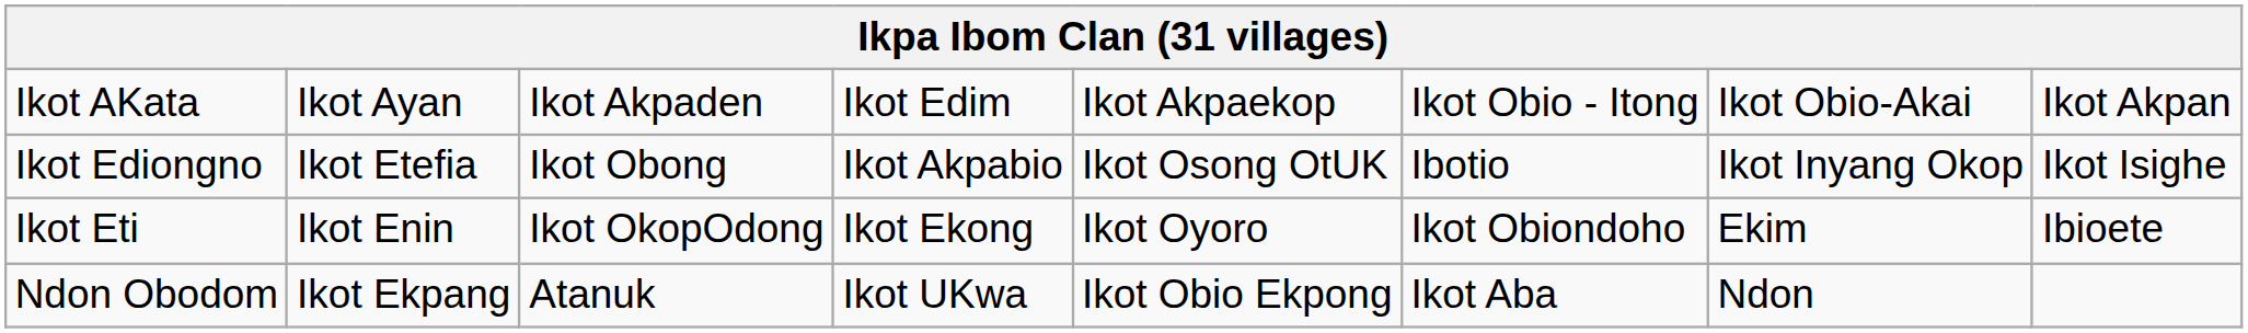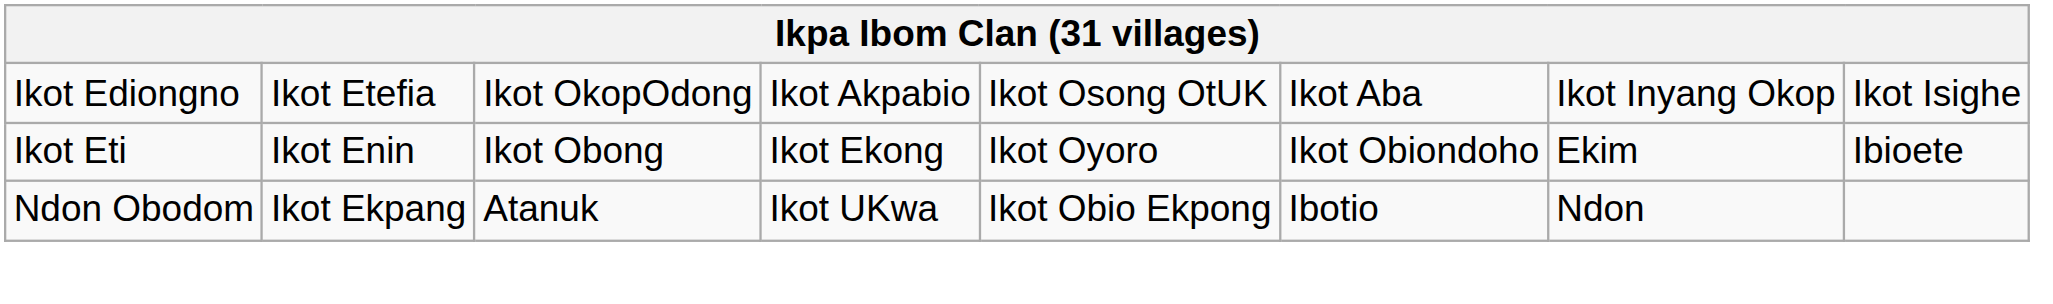 <table class="wikitable">
 <tr>
 <th colspan=8>Ikpa Ibom Clan (31 villages)</th>
 </tr>
 <tr>
-<td>Ikot AKata</td>
-<td>Ikot Ayan</td>
-<td>Ikot Akpaden</td>
-<td>Ikot Edim</td>
-<td>Ikot Akpaekop</td>
-<td>Ikot Obio - Itong</td>
-<td>Ikot Obio-Akai</td>
-<td>Ikot Akpan</td>
-</tr>
-<tr>
 <td>Ikot Ediongno</td>
 <td>Ikot Etefia</td>
-<td>Ikot Obong</td>
+<td>Ikot OkopOdong</td>
 <td>Ikot Akpabio</td>
 <td>Ikot Osong OtUK</td>
-<td>Ibotio</td>
+<td>Ikot Aba</td>
 <td>Ikot Inyang Okop</td>
 <td>Ikot Isighe</td>
 </tr>
 <tr>
 <td>Ikot Eti</td>
 <td>Ikot Enin</td>
-<td>Ikot OkopOdong</td>
+<td>Ikot Obong</td>
 <td>Ikot Ekong</td>
 <td>Ikot Oyoro</td>
 <td>Ikot Obiondoho</td>
 <td>Ekim</td>
 <td>Ibioete</td>
 </tr>
 <tr>
 <td>Ndon Obodom</td>
 <td>Ikot Ekpang</td>
 <td>Atanuk</td>
 <td>Ikot UKwa</td>
 <td>Ikot Obio Ekpong</td>
-<td>Ikot Aba</td>
+<td>Ibotio</td>
 <td>Ndon</td>
 </tr>
 </table>
